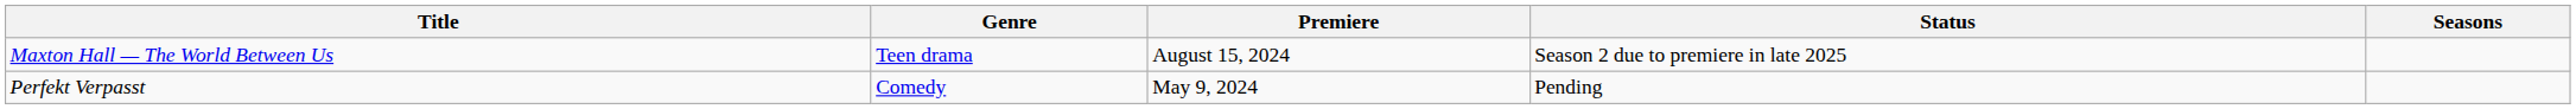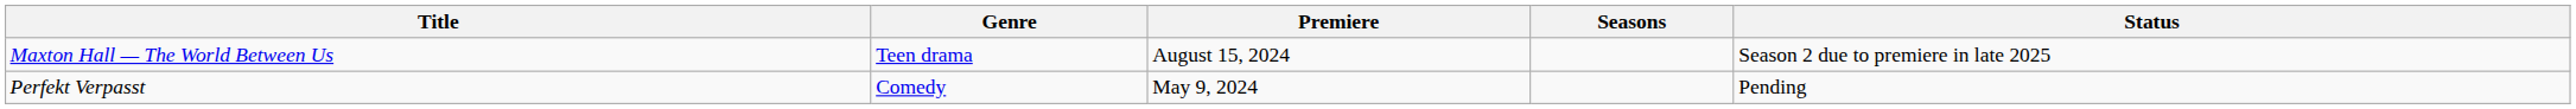 <table class="wikitable sortable" style="width:100%;">
 <tr>
 <th>Title</th>
 <th>Genre</th>
 <th>Premiere</th>
+<th>Seasons</th>
 <th>Status</th>
-<th>Seasons</th>
 </tr>
 <tr>
 <td><em><a href='#'>Maxton Hall — The World Between Us</a></em></td>
 <td><a href='#'>Teen drama</a></td>
 <td>August 15, 2024</td>
+<td></td>
 <td>Season 2 due to premiere in late 2025</td>
-<td></td>
 </tr>
 <tr>
 <td><em>Perfekt Verpasst</em></td>
 <td><a href='#'>Comedy</a></td>
 <td>May 9, 2024</td>
+<td></td>
 <td>Pending</td>
-<td></td>
 </tr>
 </table>
